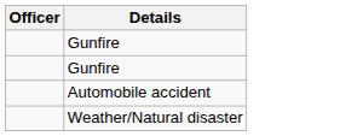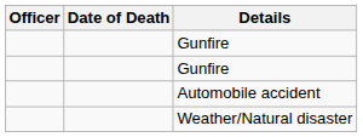 <table class="wikitable">
 <tr>
 <th>Officer</th>
+<th>Date of Death</th>
 <th>Details</th>
 </tr>
 <tr>
+<td></td>
 <td></td>
 <td>Gunfire</td>
 </tr>
 <tr>
 <td></td>
+<td></td>
 <td>Gunfire</td>
 </tr>
 <tr>
+<td></td>
 <td></td>
 <td>Automobile accident</td>
 </tr>
 <tr>
 <td></td>
+<td></td>
 <td>Weather/Natural disaster</td>
 </tr>
 </table>
